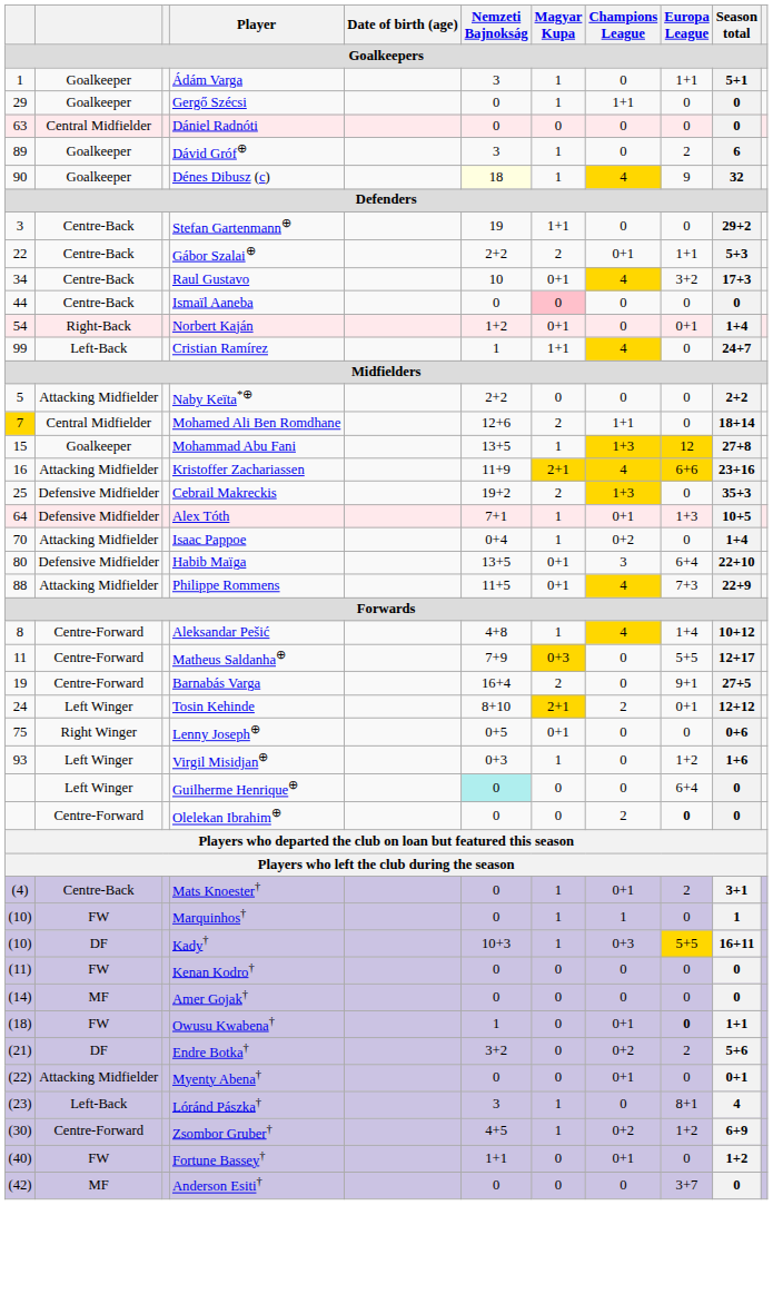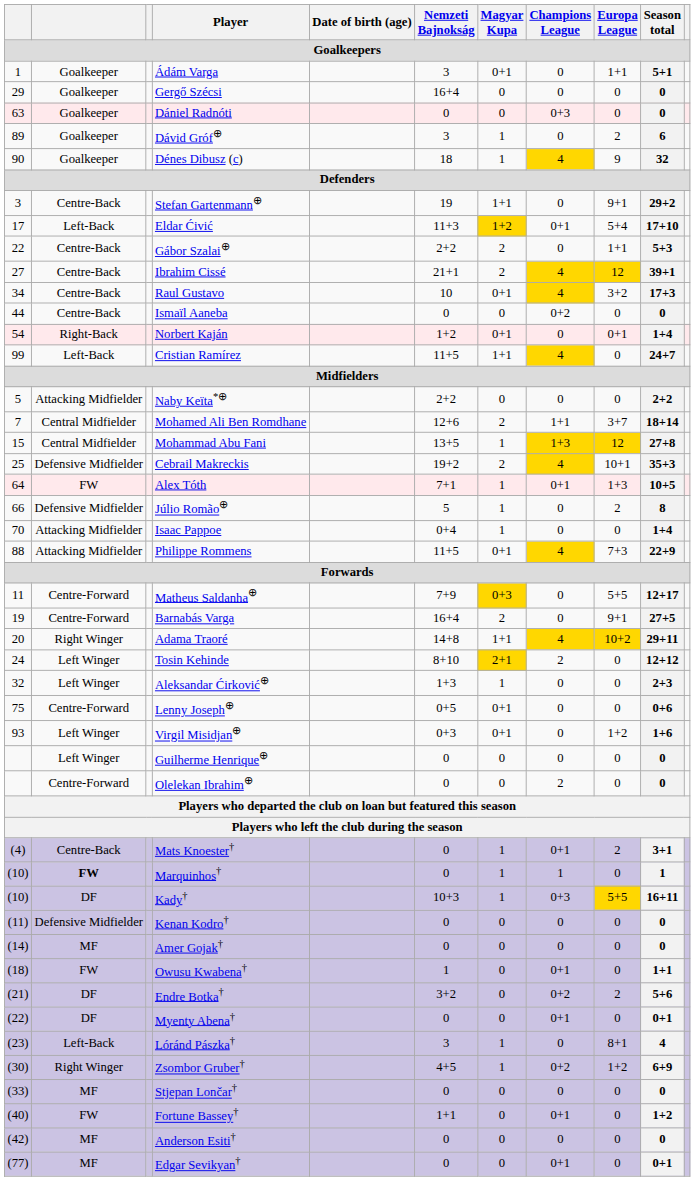 <table class="wikitable sortable sort-under sticky-header" style="text-align:center; font-size:85%;">
 <tr>
 <th></th>
 <th></th>
 <th></th>
 <th>Player</th>
 <th>Date of birth (age)</th>
 <th><a href='#'>Nemzeti<br>Bajnokság</a></th>
 <th><a href='#'>Magyar<br>Kupa</a></th>
 <th><a href='#'>Champions<br>League</a></th>
 <th><a href='#'>Europa<br>League</a></th>
 <th>Season<br>total</th>
 <th class="unsortable"></th>
 </tr>
 <tr>
 <th colspan=11 style=background:#dcdcdc; text-align:center>Goalkeepers</th>
 </tr>
 <tr>
 <td>1</td>
 <td>Goalkeeper</td>
 <td></td>
 <td style="text-align:left;" data-sort-value="VargaA"><a href='#'>Ádám Varga</a></td>
 <td></td>
 <td>3</td>
-<td>1</td>
+<td>0+1</td>
 <td>0</td>
 <td>1+1</td>
 <th>5+1</th>
 <td></td>
 </tr>
 <tr>
 <td>29</td>
 <td>Goalkeeper</td>
 <td></td>
 <td style="text-align:left;" data-sort-value="Szecsi"><a href='#'>Gergő Szécsi</a></td>
 <td></td>
+<td>16+4</td>
 <td>0</td>
-<td>1</td>
-<td>1+1</td>
+<td>0</td>
 <td>0</td>
 <th>0</th>
 <td></td>
 </tr>
 <tr bgcolor=#ffe9ec>
 <td>63</td>
-<td>Central Midfielder</td>
+<td>Goalkeeper</td>
 <td></td>
 <td style="text-align:left;" data-sort-value="Radnoti"><a href='#'>Dániel Radnóti</a></td>
 <td></td>
 <td>0</td>
 <td>0</td>
-<td>0</td>
+<td>0+3</td>
 <td>0</td>
 <th>0</th>
 <td></td>
 </tr>
 <tr>
 <td>89</td>
 <td>Goalkeeper</td>
 <td></td>
 <td style="text-align:left;" data-sort-value="Grof"><a href='#'>Dávid Gróf</a><sup>⊕</sup></td>
 <td></td>
 <td>3</td>
 <td>1</td>
 <td>0</td>
 <td>2</td>
 <th>6</th>
 <td></td>
 </tr>
 <tr>
 <td>90</td>
 <td>Goalkeeper</td>
 <td></td>
 <td style="text-align:left;" data-sort-value="Dibusz"><a href='#'>Dénes Dibusz</a> (<a href='#'>c</a>)</td>
 <td></td>
-<td style="background: lightyellow;">18</td>
+<td>18</td>
 <td>1</td>
 <td style="background-color: gold;">4</td>
 <td>9</td>
 <th>32</th>
 <td></td>
 </tr>
 <tr>
 <th colspan=11 style=background:#dcdcdc; text-align:center>Defenders</th>
 </tr>
 <tr>
 <td>3</td>
 <td>Centre-Back</td>
 <td></td>
 <td style="text-align:left;" data-sort-value="Gartenmann"><a href='#'>Stefan Gartenmann</a><sup>⊕</sup></td>
 <td></td>
 <td>19</td>
 <td>1+1</td>
 <td>0</td>
-<td>0</td>
+<td>9+1</td>
 <th>29+2</th>
+<td></td>
+</tr>
+<tr>
+<td>17</td>
+<td>Left-Back</td>
+<td></td>
+<td style="text-align:left;" data-sort-value="Civic"><a href='#'>Eldar Ćivić</a></td>
+<td></td>
+<td>11+3</td>
+<td style="background-color: gold;">1+2</td>
+<td>0+1</td>
+<td>5+4</td>
+<th>17+10</th>
 <td></td>
 </tr>
 <tr>
 <td>22</td>
 <td>Centre-Back</td>
 <td></td>
 <td style="text-align:left;" data-sort-value="Szalai"><a href='#'>Gábor Szalai</a><sup>⊕</sup></td>
 <td></td>
 <td>2+2</td>
 <td>2</td>
-<td>0+1</td>
+<td>0</td>
 <td>1+1</td>
 <th>5+3</th>
+<td></td>
+</tr>
+<tr>
+<td>27</td>
+<td>Centre-Back</td>
+<td></td>
+<td style="text-align:left;" data-sort-value="Cisse"><a href='#'>Ibrahim Cissé</a></td>
+<td></td>
+<td>21+1</td>
+<td>2</td>
+<td style="background-color: gold;">4</td>
+<td style="background-color: gold;">12</td>
+<th>39+1</th>
 <td></td>
 </tr>
 <tr>
 <td>34</td>
 <td>Centre-Back</td>
 <td></td>
 <td style="text-align:left;" data-sort-value="Gustavo"><a href='#'>Raul Gustavo</a></td>
 <td></td>
 <td>10</td>
 <td>0+1</td>
 <td style="background-color: gold;">4</td>
 <td>3+2</td>
 <th>17+3</th>
 <td></td>
 </tr>
 <tr>
 <td>44</td>
 <td>Centre-Back</td>
 <td></td>
 <td style="text-align:left;" data-sort-value="Aaneba"><a href='#'>Ismaïl Aaneba</a></td>
 <td></td>
 <td>0</td>
-<td style="background: pink;">0</td>
 <td>0</td>
+<td>0+2</td>
 <td>0</td>
 <th>0</th>
 <td></td>
 </tr>
 <tr bgcolor=#ffe9ec>
 <td>54</td>
 <td>Right-Back</td>
 <td></td>
 <td style="text-align:left;" data-sort-value="Kajan"><a href='#'>Norbert Kaján</a></td>
 <td></td>
 <td>1+2</td>
 <td>0+1</td>
 <td>0</td>
 <td>0+1</td>
 <th>1+4</th>
 <td></td>
 </tr>
 <tr>
 <td>99</td>
 <td>Left-Back</td>
 <td></td>
 <td style="text-align:left;" data-sort-value="Ramirez"><a href='#'>Cristian Ramírez</a></td>
 <td></td>
-<td>1</td>
+<td>11+5</td>
 <td>1+1</td>
 <td style="background-color: gold;">4</td>
 <td>0</td>
 <th>24+7</th>
 <td></td>
 </tr>
 <tr>
 <th colspan=11 style=background:#dcdcdc; text-align:center>Midfielders</th>
 </tr>
 <tr>
 <td>5</td>
 <td>Attacking Midfielder</td>
 <td></td>
 <td style="text-align:left;" data-sort-value="Keita"><a href='#'>Naby Keïta</a><sup>*⊕</sup></td>
 <td></td>
 <td>2+2</td>
 <td>0</td>
 <td>0</td>
 <td>0</td>
 <th>2+2</th>
 <td></td>
 </tr>
 <tr>
-<td style="background: gold;">7</td>
+<td>7</td>
 <td>Central Midfielder</td>
 <td></td>
 <td style="text-align:left;" data-sort-value="BenRomdhane"><a href='#'>Mohamed Ali Ben Romdhane</a></td>
 <td></td>
 <td>12+6</td>
 <td>2</td>
 <td>1+1</td>
-<td>0</td>
+<td>3+7</td>
 <th>18+14</th>
 <td></td>
 </tr>
 <tr>
 <td>15</td>
-<td>Goalkeeper</td>
+<td>Central Midfielder</td>
 <td></td>
 <td style="text-align:left;" data-sort-value="AbuFani"><a href='#'>Mohammad Abu Fani</a></td>
 <td></td>
 <td>13+5</td>
 <td>1</td>
 <td style="background-color: gold;">1+3</td>
 <td style="background-color: gold;">12</td>
 <th>27+8</th>
 <td></td>
 </tr>
 <tr>
-<td>16</td>
-<td>Attacking Midfielder</td>
-<td></td>
-<td style="text-align:left;" data-sort-value="Zachariassen"><a href='#'>Kristoffer Zachariassen</a></td>
-<td></td>
-<td>11+9</td>
-<td style="background-color: gold;">2+1</td>
-<td style="background-color: gold;">4</td>
-<td style="background-color: gold;">6+6</td>
-<th>23+16</th>
-<td></td>
-</tr>
-<tr>
 <td>25</td>
 <td>Defensive Midfielder</td>
 <td></td>
 <td style="text-align:left;" data-sort-value="Makreckis"><a href='#'>Cebrail Makreckis</a></td>
 <td></td>
 <td>19+2</td>
 <td>2</td>
-<td style="background-color: gold;">1+3</td>
-<td>0</td>
+<td style="background-color: gold;">4</td>
+<td>10+1</td>
 <th>35+3</th>
 <td></td>
 </tr>
 <tr bgcolor=#ffe9ec>
 <td>64</td>
-<td>Defensive Midfielder</td>
+<td>FW</td>
 <td></td>
 <td style="text-align:left;" data-sort-value="TothA"><a href='#'>Alex Tóth</a></td>
 <td></td>
 <td>7+1</td>
 <td>1</td>
 <td>0+1</td>
 <td>1+3</td>
 <th>10+5</th>
 <td></td>
 </tr>
 <tr>
+<td>66</td>
+<td>Defensive Midfielder</td>
+<td></td>
+<td style="text-align:left;" data-sort-value="Romao"><a href='#'>Júlio Romão</a><sup>⊕</sup></td>
+<td></td>
+<td>5</td>
+<td>1</td>
+<td>0</td>
+<td>2</td>
+<th>8</th>
+<td></td>
+</tr>
+<tr>
 <td>70</td>
 <td>Attacking Midfielder</td>
 <td></td>
 <td style="text-align:left;" data-sort-value="Pappoe"><a href='#'>Isaac Pappoe</a></td>
 <td></td>
 <td>0+4</td>
 <td>1</td>
-<td>0+2</td>
+<td>0</td>
 <td>0</td>
 <th>1+4</th>
-<td></td>
-</tr>
-<tr>
-<td>80</td>
-<td>Defensive Midfielder</td>
-<td></td>
-<td style="text-align:left;" data-sort-value="Maiga"><a href='#'>Habib Maïga</a></td>
-<td></td>
-<td>13+5</td>
-<td>0+1</td>
-<td>3</td>
-<td>6+4</td>
-<th>22+10</th>
 <td></td>
 </tr>
 <tr>
 <td>88</td>
 <td>Attacking Midfielder</td>
 <td></td>
 <td style="text-align:left;" data-sort-value="Rommens"><a href='#'>Philippe Rommens</a></td>
 <td></td>
 <td>11+5</td>
 <td>0+1</td>
 <td style="background-color: gold;">4</td>
 <td>7+3</td>
 <th>22+9</th>
 <td></td>
 </tr>
 <tr>
 <th colspan=11 style=background:#dcdcdc; text-align:center>Forwards</th>
-</tr>
-<tr>
-<td>8</td>
-<td>Centre-Forward</td>
-<td></td>
-<td style="text-align:left;" data-sort-value="Pesic"><a href='#'>Aleksandar Pešić</a></td>
-<td></td>
-<td>4+8</td>
-<td>1</td>
-<td style="background-color: gold;">4</td>
-<td>1+4</td>
-<th>10+12</th>
-<td></td>
 </tr>
 <tr>
 <td>11</td>
 <td>Centre-Forward</td>
 <td></td>
 <td style="text-align:left;" data-sort-value="Saldanha"><a href='#'>Matheus Saldanha</a><sup>⊕</sup></td>
 <td></td>
 <td>7+9</td>
 <td style="background-color: gold;">0+3</td>
 <td>0</td>
 <td>5+5</td>
 <th>12+17</th>
 <td></td>
 </tr>
 <tr>
 <td>19</td>
 <td>Centre-Forward</td>
 <td></td>
 <td style="text-align:left;" data-sort-value="VargaB"><a href='#'>Barnabás Varga</a></td>
 <td></td>
 <td>16+4</td>
 <td>2</td>
 <td>0</td>
 <td>9+1</td>
 <th>27+5</th>
 <td></td>
 </tr>
 <tr>
+<td>20</td>
+<td>Right Winger</td>
+<td></td>
+<td style="text-align:left;" data-sort-value="Traore"><a href='#'>Adama Traoré</a></td>
+<td></td>
+<td>14+8</td>
+<td>1+1</td>
+<td style="background-color: gold;">4</td>
+<td style="background-color: gold;">10+2</td>
+<th>29+11</th>
+<td></td>
+</tr>
+<tr>
 <td>24</td>
 <td>Left Winger</td>
 <td></td>
 <td style="text-align:left;" data-sort-value="Kehinde"><a href='#'>Tosin Kehinde</a></td>
 <td></td>
 <td>8+10</td>
 <td style="background-color: gold;">2+1</td>
 <td>2</td>
-<td>0+1</td>
+<td>0</td>
 <th>12+12</th>
 <td></td>
 </tr>
 <tr>
+<td>32</td>
+<td>Left Winger</td>
+<td></td>
+<td style="text-align:left;" data-sort-value="Cirkovic"><a href='#'>Aleksandar Ćirković</a><sup>⊕</sup></td>
+<td></td>
+<td>1+3</td>
+<td>1</td>
+<td>0</td>
+<td>0</td>
+<th>2+3</th>
+<td></td>
+</tr>
+<tr>
 <td>75</td>
-<td>Right Winger</td>
+<td>Centre-Forward</td>
 <td></td>
 <td style="text-align:left;" data-sort-value="Joseph"><a href='#'>Lenny Joseph</a><sup>⊕</sup></td>
 <td></td>
 <td>0+5</td>
 <td>0+1</td>
 <td>0</td>
 <td>0</td>
 <th>0+6</th>
 <td></td>
 </tr>
 <tr>
 <td>93</td>
 <td>Left Winger</td>
 <td></td>
 <td style="text-align:left;" data-sort-value="Misidjan"><a href='#'>Virgil Misidjan</a><sup>⊕</sup></td>
 <td></td>
 <td>0+3</td>
-<td>1</td>
+<td>0+1</td>
 <td>0</td>
 <td>1+2</td>
 <th>1+6</th>
 <td></td>
 </tr>
 <tr>
 <td></td>
 <td>Left Winger</td>
 <td></td>
 <td style="text-align:left;" data-sort-value="Henrique"><a href='#'>Guilherme Henrique</a><sup>⊕</sup></td>
 <td></td>
-<td style="background: paleturquoise;">0</td>
 <td>0</td>
 <td>0</td>
-<td>6+4</td>
+<td>0</td>
+<td>0</td>
 <th>0</th>
 <td></td>
 </tr>
 <tr>
 <td></td>
 <td>Centre-Forward</td>
 <td></td>
 <td style="text-align:left;" data-sort-value="Ibrahim"><a href='#'>Olelekan Ibrahim</a><sup>⊕</sup></td>
 <td></td>
 <td>0</td>
 <td>0</td>
 <td>2</td>
-<td><strong>0</strong></td>
+<td>0</td>
 <th>0</th>
 <td></td>
 </tr>
 <tr>
 <th colspan=11>Players who departed the club on loan but featured this season</th>
 </tr>
 <tr>
 <th colspan=11>Players who left the club during the season</th>
 </tr>
 <tr bgcolor=#CBC3E3>
 <td>(4)</td>
 <td>Centre-Back</td>
 <td></td>
 <td style="text-align:left;" data-sort-value="Knoester"><a href='#'>Mats Knoester</a><sup>†</sup></td>
 <td></td>
 <td>0</td>
 <td>1</td>
 <td>0+1</td>
 <td>2</td>
 <th>3+1</th>
 <td></td>
 </tr>
 <tr bgcolor=#CBC3E3>
 <td>(10)</td>
-<td>FW</td>
+<td><strong>FW</strong></td>
 <td></td>
 <td style="text-align:left;" data-sort-value="Marquinhos"><a href='#'>Marquinhos</a><sup>†</sup></td>
 <td></td>
 <td>0</td>
 <td>1</td>
 <td>1</td>
 <td>0</td>
 <th>1</th>
 <td></td>
 </tr>
 <tr bgcolor=#CBC3E3>
 <td>(10)</td>
 <td>DF</td>
 <td></td>
 <td style="text-align:left;" data-sort-value="Borges"><a href='#'>Kady</a><sup>†</sup></td>
 <td></td>
 <td>10+3</td>
 <td>1</td>
 <td>0+3</td>
 <td style="background-color: gold;">5+5</td>
 <th>16+11</th>
 <td></td>
 </tr>
 <tr bgcolor=#CBC3E3>
 <td>(11)</td>
-<td>FW</td>
+<td>Defensive Midfielder</td>
 <td></td>
 <td style="text-align:left;" data-sort-value="Kodro"><a href='#'>Kenan Kodro</a><sup>†</sup></td>
 <td></td>
 <td>0</td>
 <td>0</td>
 <td>0</td>
 <td>0</td>
 <th>0</th>
 <td></td>
 </tr>
 <tr bgcolor=#CBC3E3>
 <td>(14)</td>
 <td>MF</td>
 <td></td>
 <td style="text-align:left;" data-sort-value="Gojak"><a href='#'>Amer Gojak</a><sup>†</sup></td>
 <td></td>
 <td>0</td>
 <td>0</td>
 <td>0</td>
 <td>0</td>
 <th>0</th>
 <td></td>
 </tr>
 <tr bgcolor=#CBC3E3>
 <td>(18)</td>
 <td>FW</td>
 <td></td>
 <td style="text-align:left;" data-sort-value="Owusu"><a href='#'>Owusu Kwabena</a><sup>†</sup></td>
 <td></td>
 <td>1</td>
 <td>0</td>
 <td>0+1</td>
-<td><strong>0</strong></td>
+<td>0</td>
 <th>1+1</th>
 <td></td>
 </tr>
 <tr bgcolor=#CBC3E3>
 <td>(21)</td>
 <td>DF</td>
 <td></td>
 <td style="text-align:left;" data-sort-value="Botka"><a href='#'>Endre Botka</a><sup>†</sup></td>
 <td></td>
 <td>3+2</td>
 <td>0</td>
 <td>0+2</td>
 <td>2</td>
 <th>5+6</th>
 <td></td>
 </tr>
 <tr bgcolor=#CBC3E3>
 <td>(22)</td>
-<td>Attacking Midfielder</td>
+<td>DF</td>
 <td></td>
 <td style="text-align:left;" data-sort-value="Abena"><a href='#'>Myenty Abena</a><sup>†</sup></td>
 <td></td>
 <td>0</td>
 <td>0</td>
 <td>0+1</td>
 <td>0</td>
 <th>0+1</th>
 <td></td>
 </tr>
 <tr bgcolor=#CBC3E3>
 <td>(23)</td>
 <td>Left-Back</td>
 <td></td>
 <td style="text-align:left;" data-sort-value="Paszka"><a href='#'>Lóránd Pászka</a><sup>†</sup></td>
 <td></td>
 <td>3</td>
 <td>1</td>
 <td>0</td>
 <td>8+1</td>
 <th>4</th>
 <td></td>
 </tr>
 <tr bgcolor=#CBC3E3>
 <td>(30)</td>
-<td>Centre-Forward</td>
+<td>Right Winger</td>
 <td></td>
 <td style="text-align:left;" data-sort-value="Gruber"><a href='#'>Zsombor Gruber</a><sup>†</sup></td>
 <td></td>
 <td>4+5</td>
 <td>1</td>
 <td>0+2</td>
 <td>1+2</td>
 <th>6+9</th>
+<td></td>
+</tr>
+<tr bgcolor=#CBC3E3>
+<td>(33)</td>
+<td>MF</td>
+<td></td>
+<td style="text-align:left;" data-sort-value="Loncar"><a href='#'>Stjepan Lončar</a><sup>†</sup></td>
+<td></td>
+<td>0</td>
+<td>0</td>
+<td>0</td>
+<td>0</td>
+<th>0</th>
 <td></td>
 </tr>
 <tr bgcolor=#CBC3E3>
 <td>(40)</td>
 <td>FW</td>
 <td></td>
 <td style="text-align:left;" data-sort-value="Bassey"><a href='#'>Fortune Bassey</a><sup>†</sup></td>
 <td></td>
 <td>1+1</td>
 <td>0</td>
 <td>0+1</td>
 <td>0</td>
 <th>1+2</th>
 <td></td>
 </tr>
 <tr bgcolor=#CBC3E3>
 <td>(42)</td>
 <td>MF</td>
 <td></td>
 <td style="text-align:left;" data-sort-value="Esiti"><a href='#'>Anderson Esiti</a><sup>†</sup></td>
 <td></td>
 <td>0</td>
 <td>0</td>
 <td>0</td>
-<td>3+7</td>
+<td>0</td>
 <th>0</th>
 <td></td>
 </tr>
+<tr bgcolor=#CBC3E3>
+<td>(77)</td>
+<td>MF</td>
+<td></td>
+<td style="text-align:left;" data-sort-value="Sevikyan"><a href='#'>Edgar Sevikyan</a><sup>†</sup></td>
+<td></td>
+<td>0</td>
+<td>0</td>
+<td>0+1</td>
+<td>0</td>
+<th>0+1</th>
+<td></td>
+</tr>
 </table>
